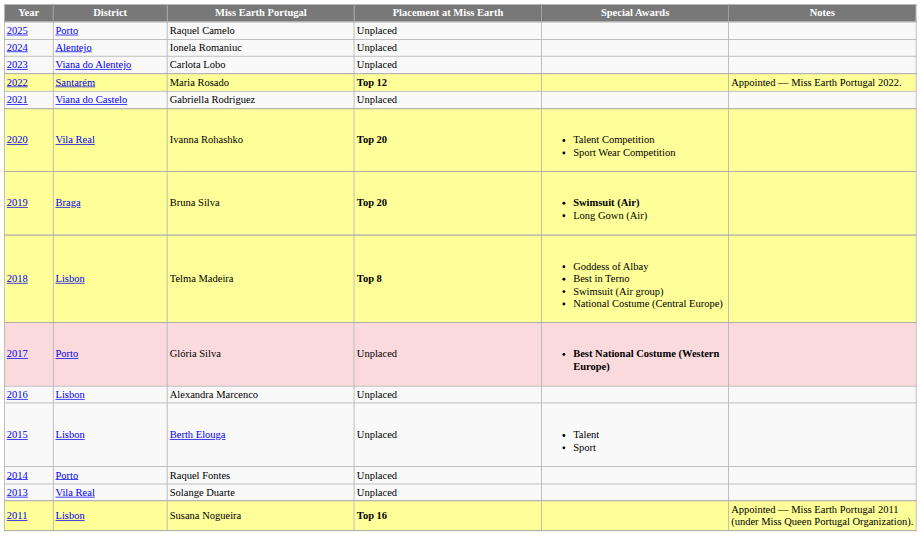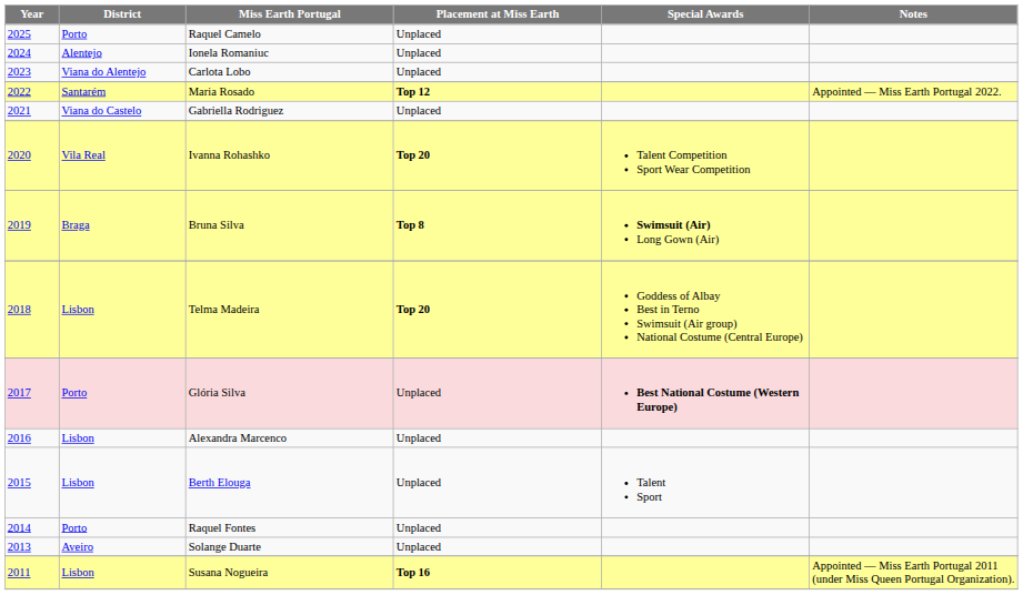 <table class="wikitable " style="font-size: 90%;">
 <tr>
 <th width="60" style="background-color:#787878;color:#FFFFFF;">Year</th>
 <th width="150" style="background-color:#787878;color:#FFFFFF;">District</th>
 <th width="250" style="background-color:#787878;color:#FFFFFF;">Miss Earth Portugal</th>
 <th width="250" style="background-color:#787878;color:#FFFFFF;">Placement at Miss Earth</th>
 <th width="250" style="background-color:#787878;color:#FFFFFF;">Special Awards</th>
 <th width="250" style="background-color:#787878;color:#FFFFFF;">Notes</th>
 </tr>
 <tr style="background-color:#FFFF99;">
 </tr>
 <tr>
 <td><a href='#'>2025</a></td>
 <td><a href='#'>Porto</a></td>
 <td>Raquel Camelo</td>
 <td>Unplaced</td>
 <td></td>
 <td></td>
 </tr>
 <tr>
 <td><a href='#'>2024</a></td>
 <td><a href='#'>Alentejo</a></td>
 <td>Ionela Romaniuc</td>
 <td>Unplaced</td>
 <td></td>
 <td></td>
 </tr>
 <tr>
 <td><a href='#'>2023</a></td>
 <td><a href='#'>Viana do Alentejo</a></td>
 <td>Carlota Lobo</td>
 <td>Unplaced</td>
 <td></td>
 <td></td>
 </tr>
 <tr>
 </tr>
 <tr style="background:#FFFF99;">
 <td><a href='#'>2022</a></td>
 <td><a href='#'>Santarém</a></td>
 <td>Maria Rosado</td>
 <td><strong>Top 12</strong></td>
 <td></td>
 <td>Appointed — Miss Earth Portugal 2022.</td>
 </tr>
 <tr>
 <td><a href='#'>2021</a></td>
 <td><a href='#'>Viana do Castelo</a></td>
 <td>Gabriella Rodriguez</td>
 <td>Unplaced</td>
 <td></td>
 <td></td>
 </tr>
 <tr>
 </tr>
 <tr style="background:#FFFF99;">
 <td><a href='#'>2020</a></td>
 <td><a href='#'>Vila Real</a></td>
 <td>Ivanna Rohashko</td>
 <td><strong>Top 20</strong></td>
 <td align="left"><br><ul><li> Talent Competition</li><li> Sport Wear Competition</li></ul></td>
 <td></td>
 </tr>
 <tr>
 </tr>
 <tr style="background:#FFFF99;">
 <td><a href='#'>2019</a></td>
 <td><a href='#'>Braga</a></td>
 <td>Bruna Silva</td>
-<td><strong>Top 20</strong></td>
+<td><strong>Top 8</strong></td>
 <td align="left"><br><ul><li> <strong>Swimsuit (Air)</strong></li><li> Long Gown (Air)</li></ul></td>
 <td></td>
 </tr>
 <tr>
 </tr>
 <tr style="background:#FFFF99;">
 <td><a href='#'>2018</a></td>
 <td><a href='#'>Lisbon</a></td>
 <td>Telma Madeira</td>
-<td><strong>Top 8</strong></td>
+<td><strong>Top 20</strong></td>
 <td align="left"><br><ul><li>Goddess of Albay</li><li>Best in Terno</li><li> Swimsuit (Air group)</li><li> National  Costume (Central Europe)</li></ul></td>
 <td></td>
 </tr>
 <tr>
 </tr>
 <tr style="background-color:#FADADD;">
 <td><a href='#'>2017</a></td>
 <td><a href='#'>Porto</a></td>
 <td>Glória Silva</td>
 <td>Unplaced</td>
 <td align="left"><br><ul><li> <strong>Best National  Costume (Western Europe)</strong></li></ul></td>
 <td></td>
 </tr>
 <tr>
 <td><a href='#'>2016</a></td>
 <td><a href='#'>Lisbon</a></td>
 <td>Alexandra Marcenco</td>
 <td>Unplaced</td>
 <td></td>
 <td></td>
 </tr>
 <tr>
 <td><a href='#'>2015</a></td>
 <td><a href='#'>Lisbon</a></td>
 <td><a href='#'>Berth Elouga</a></td>
 <td>Unplaced</td>
 <td align="left"><br><ul><li> Talent</li><li> Sport</li></ul></td>
 <td></td>
 </tr>
 <tr>
 <td><a href='#'>2014</a></td>
 <td><a href='#'>Porto</a></td>
 <td>Raquel Fontes</td>
 <td>Unplaced</td>
 <td></td>
 <td></td>
 </tr>
 <tr>
 <td><a href='#'>2013</a></td>
-<td><a href='#'>Vila Real</a></td>
+<td><a href='#'>Aveiro</a></td>
 <td>Solange Duarte</td>
 <td>Unplaced</td>
 <td></td>
 <td></td>
 </tr>
 <tr>
 </tr>
 <tr style="background:#FFFF99;">
 <td><a href='#'>2011</a></td>
 <td><a href='#'>Lisbon</a></td>
 <td>Susana Nogueira</td>
 <td><strong>Top 16</strong></td>
 <td></td>
 <td>Appointed — Miss Earth Portugal 2011 (under Miss Queen Portugal Organization).</td>
 </tr>
 <tr>
 </tr>
 </table>
